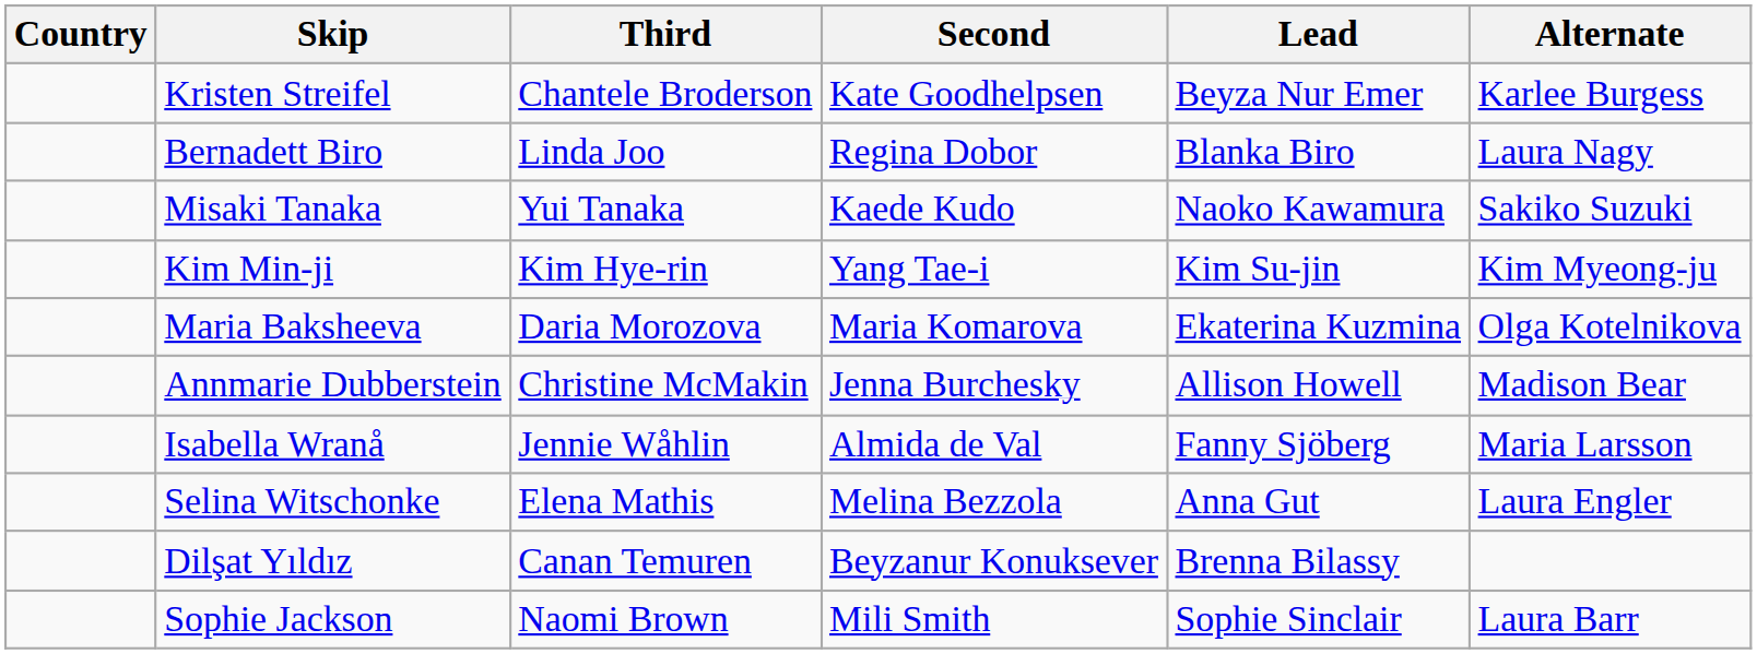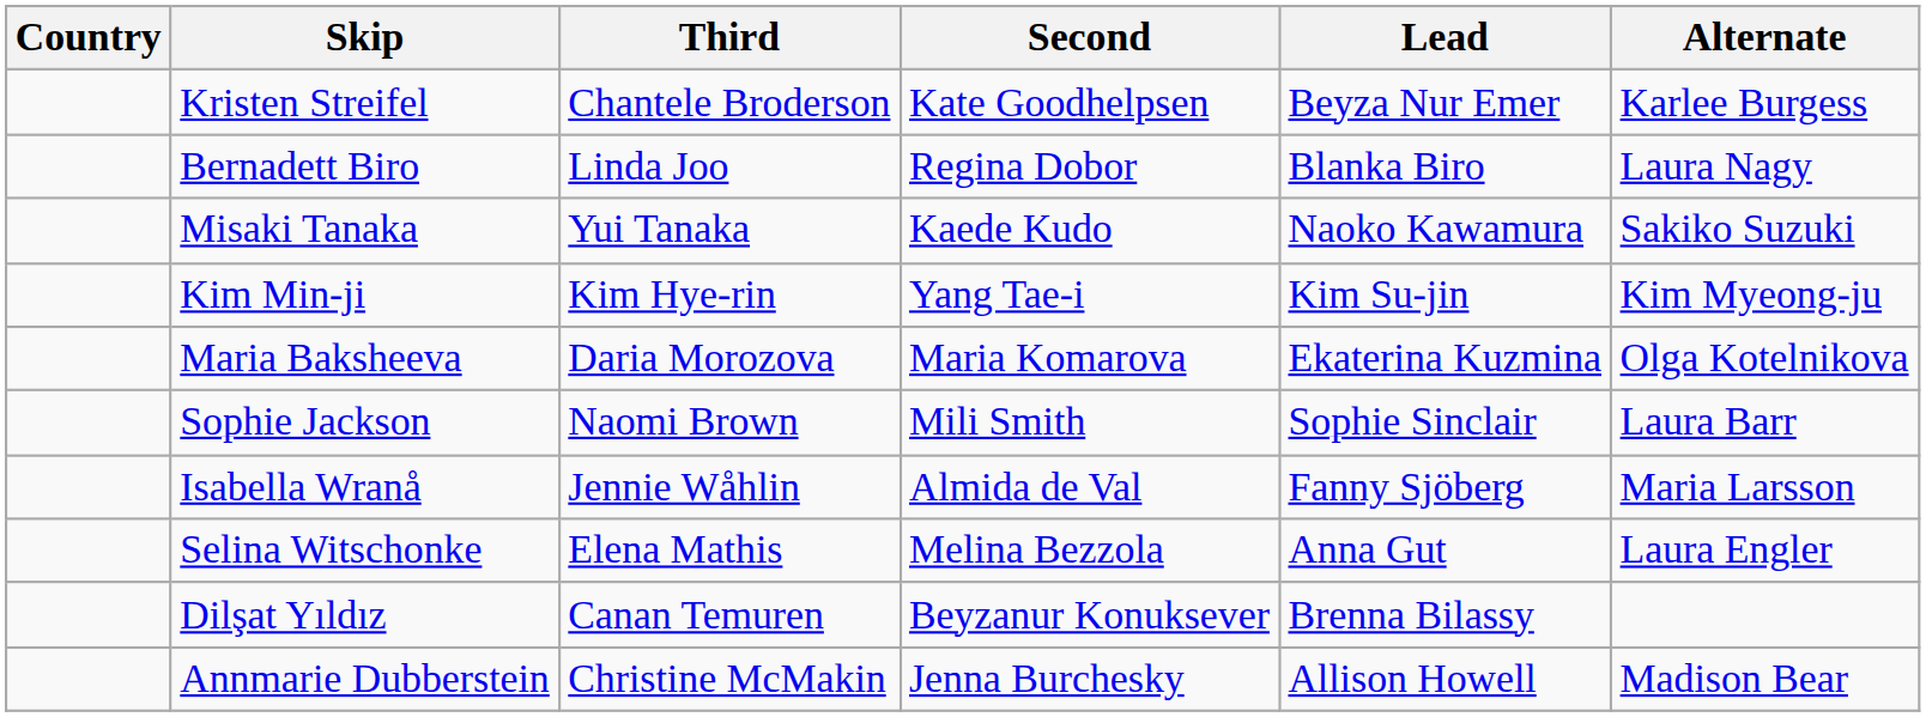 <table class=wikitable>
 <tr>
 <th>Country</th>
 <th>Skip</th>
 <th>Third</th>
 <th>Second</th>
 <th>Lead</th>
 <th>Alternate</th>
 </tr>
 <tr>
 <td></td>
 <td><a href='#'>Kristen Streifel</a></td>
 <td><a href='#'>Chantele Broderson</a></td>
 <td><a href='#'>Kate Goodhelpsen</a></td>
 <td><a href='#'>Beyza Nur Emer</a></td>
 <td><a href='#'>Karlee Burgess</a></td>
 </tr>
 <tr>
 <td></td>
 <td><a href='#'>Bernadett Biro</a></td>
 <td><a href='#'>Linda Joo</a></td>
 <td><a href='#'>Regina Dobor</a></td>
 <td><a href='#'>Blanka Biro</a></td>
 <td><a href='#'>Laura Nagy</a></td>
 </tr>
 <tr>
 <td></td>
 <td><a href='#'>Misaki Tanaka</a></td>
 <td><a href='#'>Yui Tanaka</a></td>
 <td><a href='#'>Kaede Kudo</a></td>
 <td><a href='#'>Naoko Kawamura</a></td>
 <td><a href='#'>Sakiko Suzuki</a></td>
 </tr>
 <tr>
 <td></td>
 <td><a href='#'>Kim Min-ji</a></td>
 <td><a href='#'>Kim Hye-rin</a></td>
 <td><a href='#'>Yang Tae-i</a></td>
 <td><a href='#'>Kim Su-jin</a></td>
 <td><a href='#'>Kim Myeong-ju</a></td>
 </tr>
 <tr>
 <td></td>
 <td><a href='#'>Maria Baksheeva</a></td>
 <td><a href='#'>Daria Morozova</a></td>
 <td><a href='#'>Maria Komarova</a></td>
 <td><a href='#'>Ekaterina Kuzmina</a></td>
 <td><a href='#'>Olga Kotelnikova</a></td>
 </tr>
 <tr>
 <td></td>
-<td><a href='#'>Annmarie Dubberstein</a></td>
-<td><a href='#'>Christine McMakin</a></td>
-<td><a href='#'>Jenna Burchesky</a></td>
-<td><a href='#'>Allison Howell</a></td>
-<td><a href='#'>Madison Bear</a></td>
+<td><a href='#'>Sophie Jackson</a></td>
+<td><a href='#'>Naomi Brown</a></td>
+<td><a href='#'>Mili Smith</a></td>
+<td><a href='#'>Sophie Sinclair</a></td>
+<td><a href='#'>Laura Barr</a></td>
 </tr>
 <tr>
 <td></td>
 <td><a href='#'>Isabella Wranå</a></td>
 <td><a href='#'>Jennie Wåhlin</a></td>
 <td><a href='#'>Almida de Val</a></td>
 <td><a href='#'>Fanny Sjöberg</a></td>
 <td><a href='#'>Maria Larsson</a></td>
 </tr>
 <tr>
 <td></td>
 <td><a href='#'>Selina Witschonke</a></td>
 <td><a href='#'>Elena Mathis</a></td>
 <td><a href='#'>Melina Bezzola</a></td>
 <td><a href='#'>Anna Gut</a></td>
 <td><a href='#'>Laura Engler</a></td>
 </tr>
 <tr>
 <td></td>
 <td><a href='#'>Dilşat Yıldız</a></td>
 <td><a href='#'>Canan Temuren</a></td>
 <td><a href='#'>Beyzanur Konuksever</a></td>
 <td><a href='#'>Brenna Bilassy</a></td>
 <td></td>
 </tr>
 <tr>
 <td></td>
-<td><a href='#'>Sophie Jackson</a></td>
-<td><a href='#'>Naomi Brown</a></td>
-<td><a href='#'>Mili Smith</a></td>
-<td><a href='#'>Sophie Sinclair</a></td>
-<td><a href='#'>Laura Barr</a></td>
+<td><a href='#'>Annmarie Dubberstein</a></td>
+<td><a href='#'>Christine McMakin</a></td>
+<td><a href='#'>Jenna Burchesky</a></td>
+<td><a href='#'>Allison Howell</a></td>
+<td><a href='#'>Madison Bear</a></td>
 </tr>
 </table>
